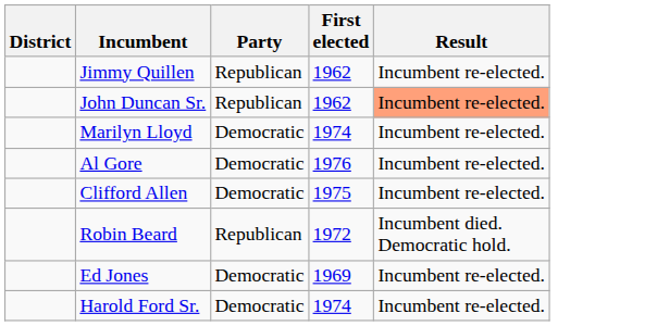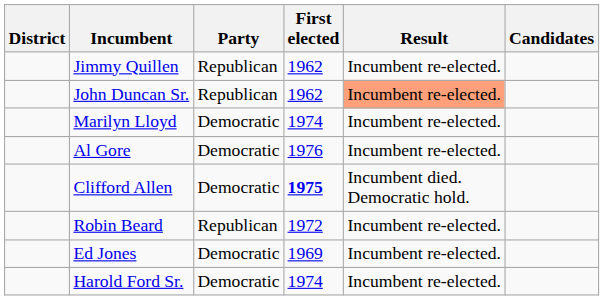 <table class=wikitable>
 <tr valign=bottom>
 <th>District</th>
 <th>Incumbent</th>
 <th>Party</th>
 <th>First<br>elected</th>
 <th>Result</th>
+<th>Candidates</th>
 </tr>
 <tr>
 <td></td>
 <td><a href='#'>Jimmy Quillen</a></td>
 <td>Republican</td>
 <td><a href='#'>1962</a></td>
 <td>Incumbent re-elected.</td>
+<td nowrap></td>
 </tr>
 <tr>
 <td></td>
 <td><a href='#'>John Duncan Sr.</a></td>
 <td>Republican</td>
 <td><a href='#'>1962</a></td>
 <td style="background: lightsalmon;">Incumbent re-elected.</td>
+<td nowrap></td>
 </tr>
 <tr>
 <td></td>
 <td><a href='#'>Marilyn Lloyd</a></td>
 <td>Democratic</td>
 <td><a href='#'>1974</a></td>
 <td>Incumbent re-elected.</td>
+<td nowrap></td>
 </tr>
 <tr>
 <td></td>
 <td><a href='#'>Al Gore</a></td>
 <td>Democratic</td>
 <td><a href='#'>1976</a></td>
 <td>Incumbent re-elected.</td>
+<td nowrap></td>
 </tr>
 <tr>
 <td></td>
 <td><a href='#'>Clifford Allen</a></td>
 <td>Democratic</td>
-<td><a href='#'>1975</a></td>
-<td>Incumbent re-elected.</td>
+<td><strong><a href='#'>1975</a></strong></td>
+<td>Incumbent died.<br>Democratic hold.</td>
+<td nowrap></td>
 </tr>
 <tr>
 <td></td>
 <td><a href='#'>Robin Beard</a></td>
 <td>Republican</td>
 <td><a href='#'>1972</a></td>
-<td>Incumbent died.<br>Democratic hold.</td>
+<td>Incumbent re-elected.</td>
+<td nowrap></td>
 </tr>
 <tr>
 <td></td>
 <td><a href='#'>Ed Jones</a></td>
 <td>Democratic</td>
 <td><a href='#'>1969</a></td>
 <td>Incumbent re-elected.</td>
+<td nowrap></td>
 </tr>
 <tr>
 <td></td>
 <td><a href='#'>Harold Ford Sr.</a></td>
 <td>Democratic</td>
 <td><a href='#'>1974</a></td>
 <td>Incumbent re-elected.</td>
+<td nowrap></td>
 </tr>
 </table>
